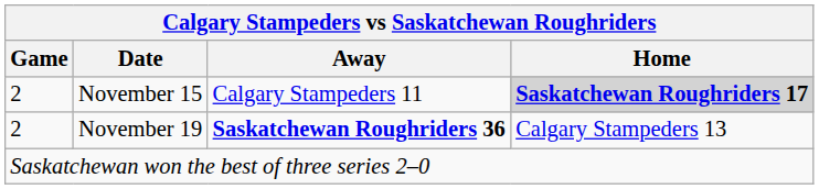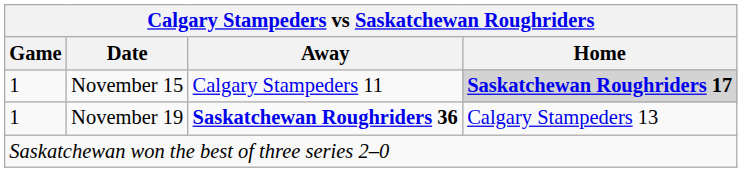 <table class="wikitable">
 <tr>
 <th colspan="4"><a href='#'>Calgary Stampeders</a> vs <a href='#'>Saskatchewan Roughriders</a></th>
 </tr>
 <tr>
 <th>Game</th>
 <th>Date</th>
 <th>Away</th>
 <th>Home</th>
 </tr>
 <tr>
-<td>2</td>
+<td>1</td>
 <td>November 15</td>
 <td><a href='#'>Calgary Stampeders</a> 11</td>
 <td style="background: lightgrey;"><strong><a href='#'>Saskatchewan Roughriders</a> 17</strong></td>
 </tr>
 <tr>
-<td>2</td>
+<td>1</td>
 <td>November 19</td>
 <td><strong><a href='#'>Saskatchewan Roughriders</a> 36</strong></td>
 <td><a href='#'>Calgary Stampeders</a> 13</td>
 </tr>
 <tr>
 <td colspan="4"><em>Saskatchewan won the best of three series 2–0</em></td>
 </tr>
 </table>
